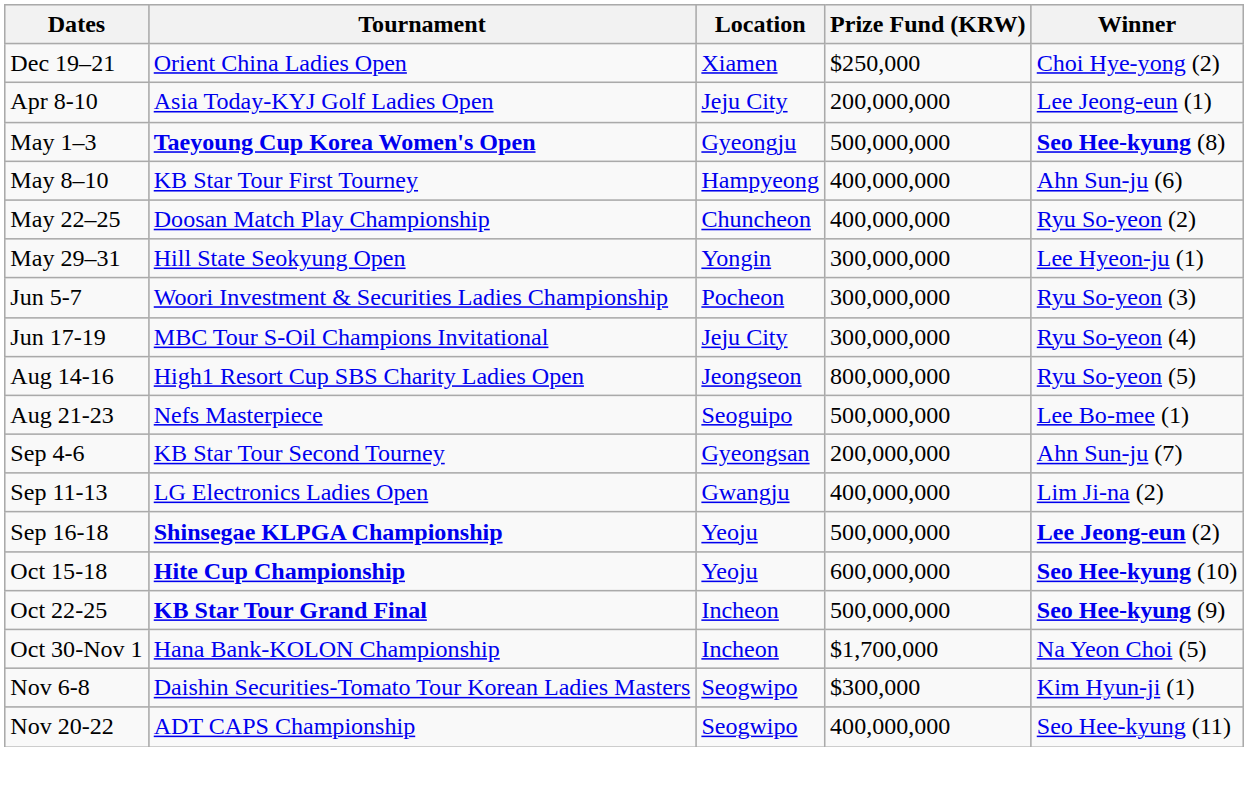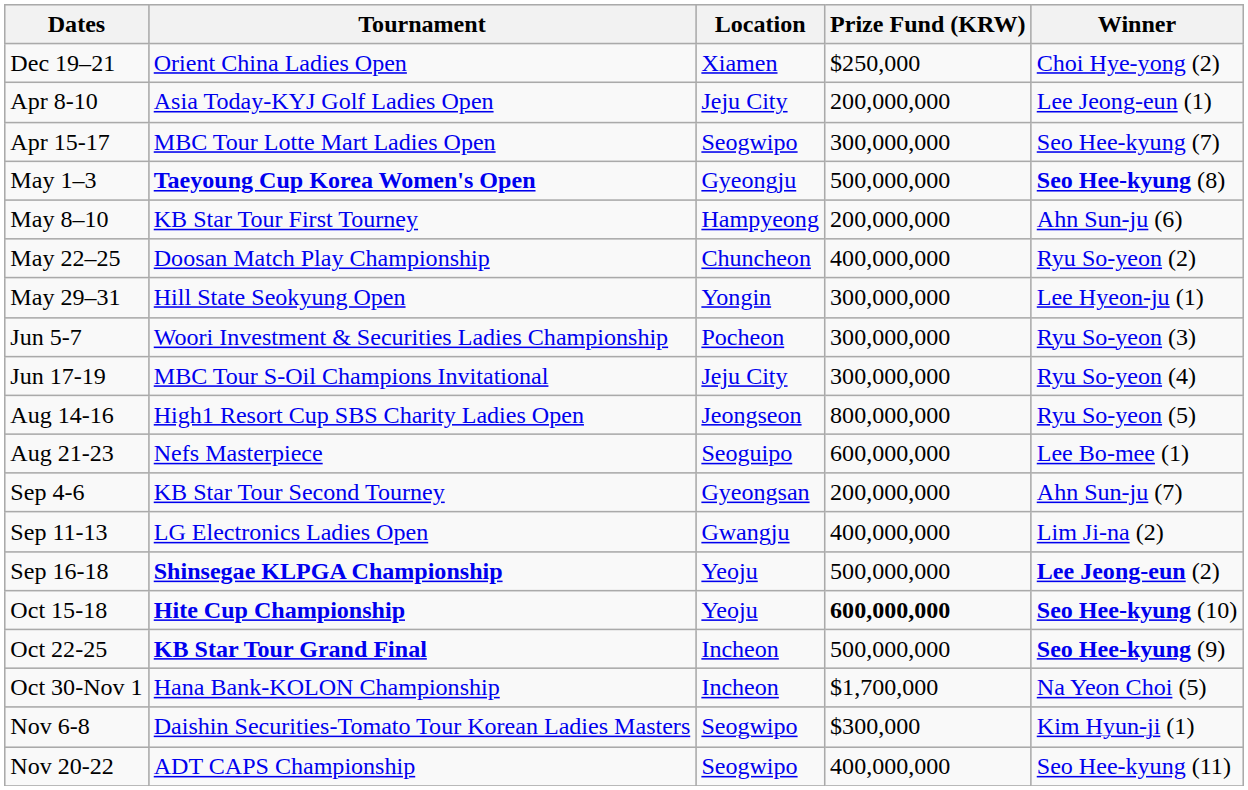 <table class="wikitable" style="font-size:97%;">
 <tr>
 <th>Dates</th>
 <th>Tournament</th>
 <th>Location</th>
 <th>Prize Fund (KRW)</th>
 <th>Winner</th>
 </tr>
 <tr>
 <td>Dec 19–21</td>
 <td><a href='#'>Orient China Ladies Open</a></td>
 <td> <a href='#'>Xiamen</a></td>
 <td>$250,000</td>
 <td> <a href='#'>Choi Hye-yong</a> (2)</td>
 </tr>
 <tr>
 <td>Apr 8-10</td>
 <td><a href='#'>Asia Today-KYJ Golf Ladies Open</a></td>
 <td> <a href='#'>Jeju City</a></td>
 <td>200,000,000</td>
 <td> <a href='#'>Lee Jeong-eun</a> (1)</td>
 </tr>
 <tr>
+<td>Apr 15-17</td>
+<td><a href='#'>MBC Tour Lotte Mart Ladies Open</a></td>
+<td> <a href='#'>Seogwipo</a></td>
+<td>300,000,000</td>
+<td> <a href='#'>Seo Hee-kyung</a> (7)</td>
+</tr>
+<tr>
 <td>May 1–3</td>
 <td><strong><a href='#'>Taeyoung Cup Korea Women's Open</a></strong></td>
 <td> <a href='#'>Gyeongju</a></td>
 <td>500,000,000</td>
 <td> <strong><a href='#'>Seo Hee-kyung</a></strong> (8)</td>
 </tr>
 <tr>
 <td>May 8–10</td>
 <td><a href='#'>KB Star Tour First Tourney</a></td>
 <td> <a href='#'>Hampyeong</a></td>
-<td>400,000,000</td>
+<td>200,000,000</td>
 <td> <a href='#'>Ahn Sun-ju</a> (6)</td>
 </tr>
 <tr>
 <td>May 22–25</td>
 <td><a href='#'>Doosan Match Play Championship</a></td>
 <td> <a href='#'>Chuncheon</a></td>
 <td>400,000,000</td>
 <td> <a href='#'>Ryu So-yeon</a> (2)</td>
 </tr>
 <tr>
 <td>May 29–31</td>
 <td><a href='#'>Hill State Seokyung Open</a></td>
 <td> <a href='#'>Yongin</a></td>
 <td>300,000,000</td>
 <td> <a href='#'>Lee Hyeon-ju</a> (1)</td>
 </tr>
 <tr>
 <td>Jun 5-7</td>
 <td><a href='#'>Woori Investment & Securities Ladies Championship</a></td>
 <td> <a href='#'>Pocheon</a></td>
 <td>300,000,000</td>
 <td> <a href='#'>Ryu So-yeon</a> (3)</td>
 </tr>
 <tr>
 <td>Jun 17-19</td>
 <td><a href='#'>MBC Tour S-Oil Champions Invitational</a></td>
 <td> <a href='#'>Jeju City</a></td>
 <td>300,000,000</td>
 <td> <a href='#'>Ryu So-yeon</a> (4)</td>
 </tr>
 <tr>
 <td>Aug 14-16</td>
 <td><a href='#'>High1 Resort Cup SBS Charity Ladies Open</a></td>
 <td> <a href='#'>Jeongseon</a></td>
 <td>800,000,000</td>
 <td> <a href='#'>Ryu So-yeon</a> (5)</td>
 </tr>
 <tr>
 <td>Aug 21-23</td>
 <td><a href='#'>Nefs Masterpiece</a></td>
 <td> <a href='#'>Seoguipo</a></td>
-<td>500,000,000</td>
+<td>600,000,000</td>
 <td> <a href='#'>Lee Bo-mee</a> (1)</td>
 </tr>
 <tr>
 <td>Sep 4-6</td>
 <td><a href='#'>KB Star Tour Second Tourney</a></td>
 <td> <a href='#'>Gyeongsan</a></td>
 <td>200,000,000</td>
 <td> <a href='#'>Ahn Sun-ju</a> (7)</td>
 </tr>
 <tr>
 <td>Sep 11-13</td>
 <td><a href='#'>LG Electronics Ladies Open</a></td>
 <td> <a href='#'>Gwangju</a></td>
 <td>400,000,000</td>
 <td> <a href='#'>Lim Ji-na</a> (2)</td>
 </tr>
 <tr>
 <td>Sep 16-18</td>
 <td><strong><a href='#'>Shinsegae KLPGA Championship</a></strong></td>
 <td> <a href='#'>Yeoju</a></td>
 <td>500,000,000</td>
 <td> <strong><a href='#'>Lee Jeong-eun</a></strong> (2)</td>
 </tr>
 <tr>
 <td>Oct 15-18</td>
 <td><strong><a href='#'>Hite Cup Championship</a></strong></td>
 <td> <a href='#'>Yeoju</a></td>
-<td>600,000,000</td>
+<td><strong>600,000,000</strong></td>
 <td> <strong><a href='#'>Seo Hee-kyung</a></strong> (10)</td>
 </tr>
 <tr>
 <td>Oct 22-25</td>
 <td><strong><a href='#'>KB Star Tour Grand Final</a></strong></td>
 <td> <a href='#'>Incheon</a></td>
 <td>500,000,000</td>
 <td> <strong><a href='#'>Seo Hee-kyung</a></strong> (9)</td>
 </tr>
 <tr>
 <td>Oct 30-Nov 1</td>
 <td><a href='#'>Hana Bank-KOLON Championship</a></td>
 <td> <a href='#'>Incheon</a></td>
 <td>$1,700,000</td>
 <td> <a href='#'>Na Yeon Choi</a> (5)</td>
 </tr>
 <tr>
 <td>Nov 6-8</td>
 <td><a href='#'>Daishin Securities-Tomato Tour Korean Ladies Masters</a></td>
 <td> <a href='#'>Seogwipo</a></td>
 <td>$300,000</td>
 <td> <a href='#'>Kim Hyun-ji</a> (1)</td>
 </tr>
 <tr>
 <td>Nov 20-22</td>
 <td><a href='#'>ADT CAPS Championship</a></td>
 <td> <a href='#'>Seogwipo</a></td>
 <td>400,000,000</td>
 <td> <a href='#'>Seo Hee-kyung</a> (11)</td>
 </tr>
 </table>
